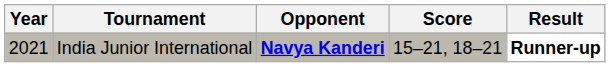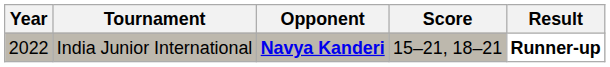 <table class="sortable wikitable" style="font-size: 90%;">
 <tr>
 <th>Year</th>
 <th>Tournament</th>
 <th>Opponent</th>
 <th>Score</th>
 <th>Result</th>
 </tr>
 <tr style="background:#BDB8AD">
-<td align="center">2021</td>
+<td align="center">2022</td>
 <td align="left">India Junior International</td>
 <td align="left"><strong> <a href='#'>Navya Kanderi</a></strong></td>
 <td align="left">15–21, 18–21</td>
 <td style="text-align:left; background:white"> <strong>Runner-up</strong></td>
 </tr>
 </table>
